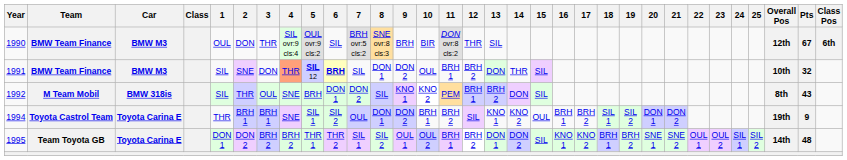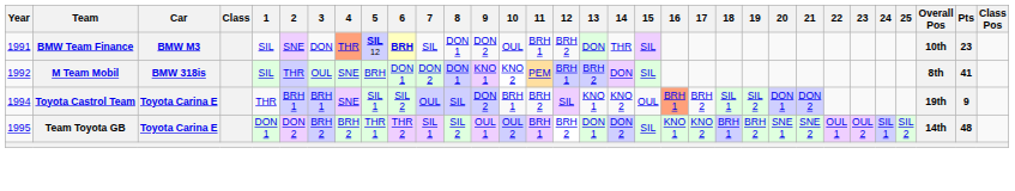 <table class="wikitable" style="text-align:center; font-size:85%">
 <tr>
 <th>Year</th>
 <th>Team</th>
 <th>Car</th>
 <th>Class</th>
 <th>1</th>
 <th>2</th>
 <th>3</th>
 <th>4</th>
 <th>5</th>
 <th>6</th>
 <th>7</th>
 <th>8</th>
 <th>9</th>
 <th>10</th>
 <th>11</th>
 <th>12</th>
 <th>13</th>
 <th>14</th>
 <th>15</th>
 <th>16</th>
 <th>17</th>
 <th>18</th>
 <th>19</th>
 <th>20</th>
 <th>21</th>
 <th>22</th>
 <th>23</th>
 <th>24</th>
 <th>25</th>
 <th>Overall<br>Pos</th>
 <th>Pts</th>
 <th>Class<br>Pos</th>
 </tr>
 <tr>
-<td><a href='#'>1990</a></td>
-<th nowrap><a href='#'>BMW Team Finance</a></th>
-<th nowrap><a href='#'>BMW M3</a></th>
-<th><span></span></th>
-<td><a href='#'>OUL</a></td>
-<td><a href='#'>DON</a></td>
-<td><a href='#'>THR</a></td>
-<td style="background:#DFFFDF;"><a href='#'>SIL</a><br><small>ovr:9<br>cls:4</small></td>
-<td style="background:#DFDFDF;"><a href='#'>OUL</a><br><small>ovr:9<br>cls:2</small></td>
-<td><a href='#'>SIL</a></td>
-<td style="background:#DFDFDF;"><a href='#'>BRH</a><br><small>ovr:5<br>cls:2</small></td>
-<td style="background:#FFDF9F;"><a href='#'>SNE</a><br><small>ovr:8<br>cls:3</small></td>
-<td><a href='#'>BRH</a></td>
-<td><a href='#'>BIR</a></td>
-<td style="background:#DFDFDF;"><em><a href='#'>DON</a></em><br><small>ovr:8<br>cls:2</small></td>
-<td><a href='#'>THR</a></td>
-<td><a href='#'>SIL</a></td>
-<td></td>
-<td></td>
-<td></td>
-<td></td>
-<td></td>
-<td></td>
-<td></td>
-<td></td>
-<td></td>
-<td></td>
-<td></td>
-<td></td>
-<th>12th</th>
-<th>67</th>
-<th>6th</th>
-</tr>
-<tr>
 <td><a href='#'>1991</a></td>
 <th nowrap><a href='#'>BMW Team Finance</a></th>
 <th nowrap><a href='#'>BMW M3</a></th>
 <th></th>
 <td><a href='#'>SIL</a></td>
 <td style="background:#EFCFFF;"><a href='#'>SNE</a><br></td>
 <td><a href='#'>DON</a></td>
 <td style="background: lightsalmon;"><a href='#'>THR</a></td>
 <td style="background:#CFCFFF;"><strong><a href='#'>SIL</a></strong><br><small>12</small></td>
 <td style="background:#FFFFBF;"><strong><a href='#'>BRH</a></strong><br></td>
 <td><a href='#'>SIL</a></td>
 <td><a href='#'>DON<br>1</a></td>
 <td><a href='#'>DON<br>2</a></td>
 <td><a href='#'>OUL</a></td>
 <td><a href='#'>BRH<br>1</a></td>
 <td><a href='#'>BRH<br>2</a></td>
 <td style="background:#DFFFDF;"><a href='#'>DON</a><br></td>
 <td><a href='#'>THR</a></td>
 <td style="background:#EFCFFF;"><a href='#'>SIL</a><br></td>
 <td></td>
 <td></td>
 <td></td>
 <td></td>
 <td></td>
 <td></td>
 <td></td>
 <td></td>
 <td></td>
 <td></td>
 <th>10th</th>
-<th>32</th>
+<th>23</th>
 <td></td>
 </tr>
 <tr>
 <td><a href='#'>1992</a></td>
 <th nowrap><a href='#'>M Team Mobil</a></th>
 <th nowrap><a href='#'>BMW 318is</a></th>
 <th></th>
 <td style="background:#DFFFDF;"><a href='#'>SIL</a><br></td>
 <td style="background:#CFCFFF;"><a href='#'>THR</a><br></td>
 <td style="background:#DFFFDF;"><a href='#'>OUL</a><br></td>
 <td style="background:#DFFFDF;"><a href='#'>SNE</a><br></td>
 <td style="background:#DFFFDF;"><a href='#'>BRH</a><br></td>
 <td style="background:#DFFFDF;"><a href='#'>DON<br>1</a><br></td>
 <td style="background:#DFFFDF;"><a href='#'>DON<br>2</a><br></td>
-<td style="background:#CFCFFF;"><a href='#'>SIL</a><br></td>
+<td style="background:#CFCFFF;"><a href='#'>DON<br>1</a><br></td>
 <td style="background:#EFCFFF;"><a href='#'>KNO<br>1</a><br></td>
 <td style="background:#FFFFFF;"><a href='#'>KNO<br>2</a><br></td>
 <td style="background:#FFDF9F;"><a href='#'>PEM</a><br></td>
 <td style="background:#CFCFFF;"><a href='#'>BRH<br>1</a><br></td>
 <td style="background:#CFCFFF;"><a href='#'>BRH<br>2</a><br></td>
 <td style="background:#EFCFFF;"><a href='#'>DON</a><br></td>
 <td style="background:#DFFFDF;"><a href='#'>SIL</a><br></td>
 <td></td>
 <td></td>
 <td></td>
 <td></td>
 <td></td>
 <td></td>
 <td></td>
 <td></td>
 <td></td>
 <td></td>
 <th>8th</th>
-<th>43</th>
+<th>41</th>
 <td></td>
 </tr>
 <tr>
 <td><a href='#'>1994</a></td>
 <th nowrap><a href='#'>Toyota Castrol Team</a></th>
 <th nowrap><a href='#'>Toyota Carina E</a></th>
 <th></th>
 <td><a href='#'>THR</a></td>
 <td style="background:#CFCFFF;"><a href='#'>BRH<br>1</a><br></td>
 <td style="background:#CFCFFF;"><a href='#'>BRH<br>1</a><br></td>
 <td style="background:#EFCFFF;"><a href='#'>SNE</a><br></td>
 <td style="background:#DFFFDF;"><a href='#'>SIL<br>1</a><br></td>
 <td style="background:#DFFFDF;"><a href='#'>SIL<br>2</a><br></td>
 <td style="background:#CFCFFF;"><a href='#'>OUL</a><br></td>
-<td style="background:#CFCFFF;"><a href='#'>DON<br>1</a><br></td>
+<td style="background:#CFCFFF;"><a href='#'>SIL</a><br></td>
 <td style="background:#CFCFFF;"><a href='#'>DON<br>2</a><br></td>
 <td><a href='#'>BRH<br>1</a></td>
 <td><a href='#'>BRH<br>2</a></td>
 <td style="background:#EFCFFF;"><a href='#'>SIL</a><br></td>
 <td><a href='#'>KNO<br>1</a></td>
 <td><a href='#'>KNO<br>2</a></td>
 <td><a href='#'>OUL</a></td>
-<td><a href='#'>BRH<br>1</a></td>
+<td style="background: lightsalmon;"><a href='#'>BRH<br>1</a></td>
 <td><a href='#'>BRH<br>2</a></td>
 <td style="background:#DFFFDF;"><a href='#'>SIL<br>1</a><br></td>
 <td style="background:#DFFFDF;"><a href='#'>SIL<br>2</a><br></td>
 <td style="background:#CFCFFF;"><a href='#'>DON<br>1</a><br></td>
 <td style="background:#CFCFFF;"><a href='#'>DON<br>2</a><br></td>
 <td></td>
 <td></td>
 <td></td>
 <td></td>
 <th>19th</th>
 <th>9</th>
 <td></td>
 </tr>
 <tr>
 <td><a href='#'>1995</a></td>
 <th nowrap>Team Toyota GB</th>
 <th nowrap><a href='#'>Toyota Carina E</a></th>
 <th></th>
 <td style="background:#DFFFDF;"><a href='#'>DON<br>1</a><br></td>
 <td style="background:#EFCFFF;"><a href='#'>DON<br>2</a><br></td>
 <td style="background:#CFCFFF;"><a href='#'>BRH<br>2</a><br></td>
 <td style="background:#DFFFDF;"><a href='#'>BRH<br>2</a><br></td>
 <td style="background:#DFFFDF;"><a href='#'>THR<br>1</a><br></td>
 <td style="background:#EFCFFF;"><a href='#'>THR<br>2</a><br></td>
 <td style="background:#EFCFFF;"><a href='#'>SIL<br>1</a><br></td>
 <td style="background:#DFFFDF;"><a href='#'>SIL<br>2</a><br></td>
 <td style="background:#EFCFFF;"><a href='#'>OUL<br>1</a><br></td>
 <td style="background:#CFCFFF;"><a href='#'>OUL<br>2</a><br></td>
 <td style="background:#EFCFFF;"><a href='#'>BRH<br>1</a><br></td>
 <td style="background:#FFFFFF;"><a href='#'>BRH<br>2</a><br></td>
 <td style="background:#DFFFDF;"><a href='#'>DON<br>1</a><br></td>
 <td style="background:#CFCFFF;"><a href='#'>DON<br>2</a><br></td>
 <td style="background:#DFFFDF;"><a href='#'>SIL</a><br></td>
 <td style="background:#DFFFDF;"><a href='#'>KNO<br>1</a><br></td>
 <td style="background:#DFFFDF;"><a href='#'>KNO<br>2</a><br></td>
 <td style="background:#CFCFFF;"><a href='#'>BRH<br>1</a><br></td>
 <td style="background:#DFFFDF;"><a href='#'>BRH<br>2</a><br></td>
 <td style="background:#DFFFDF;"><a href='#'>SNE<br>1</a><br></td>
 <td style="background:#DFFFDF;"><a href='#'>SNE<br>2</a><br></td>
 <td style="background:#EFCFFF;"><a href='#'>OUL<br>1</a><br></td>
 <td style="background:#EFCFFF;"><a href='#'>OUL<br>2</a><br></td>
 <td style="background:#CFCFFF;"><a href='#'>SIL<br>1</a><br></td>
 <td style="background:#DFFFDF;"><a href='#'>SIL<br>2</a><br></td>
 <th>14th</th>
 <th>48</th>
 <td></td>
 </tr>
 <tr>
 <th colspan="32"></th>
 </tr>
 </table>
